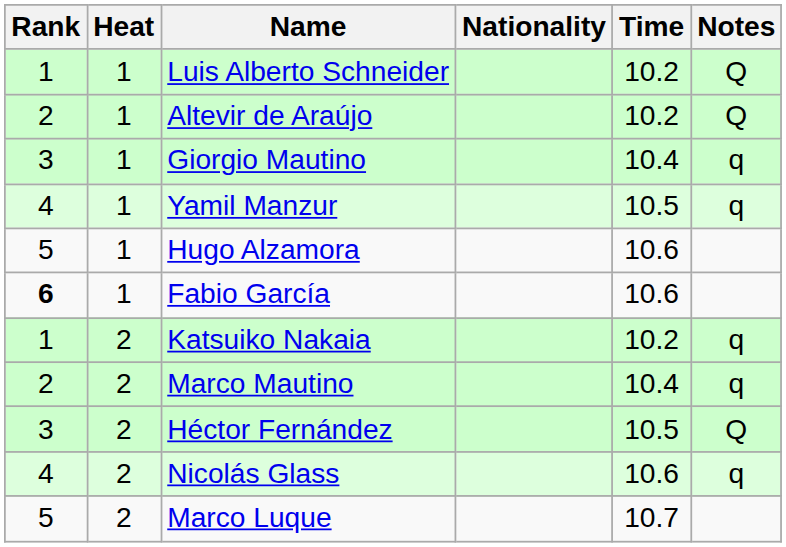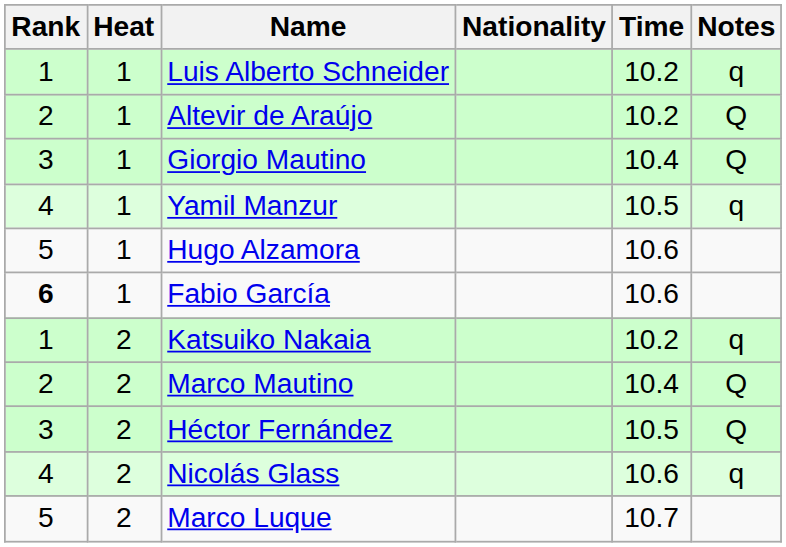 <table class="wikitable sortable" style="text-align:center">
 <tr>
 <th>Rank</th>
 <th>Heat</th>
 <th>Name</th>
 <th>Nationality</th>
 <th>Time</th>
 <th>Notes</th>
 </tr>
 <tr bgcolor=ccffcc>
 <td>1</td>
 <td>1</td>
 <td align=left><a href='#'>Luis Alberto Schneider</a></td>
 <td align=left></td>
 <td>10.2</td>
-<td>Q</td>
+<td>q</td>
 </tr>
 <tr bgcolor=ccffcc>
 <td>2</td>
 <td>1</td>
 <td align=left><a href='#'>Altevir de Araújo</a></td>
 <td align=left></td>
 <td>10.2</td>
 <td>Q</td>
 </tr>
 <tr bgcolor=ccffcc>
 <td>3</td>
 <td>1</td>
 <td align=left><a href='#'>Giorgio Mautino</a></td>
 <td align=left></td>
 <td>10.4</td>
-<td>q</td>
+<td>Q</td>
 </tr>
 <tr bgcolor=ddffdd>
 <td>4</td>
 <td>1</td>
 <td align=left><a href='#'>Yamil Manzur</a></td>
 <td align=left></td>
 <td>10.5</td>
 <td>q</td>
 </tr>
 <tr>
 <td>5</td>
 <td>1</td>
 <td align=left><a href='#'>Hugo Alzamora</a></td>
 <td align=left></td>
 <td>10.6</td>
 <td></td>
 </tr>
 <tr>
 <td><strong>6</strong></td>
 <td>1</td>
 <td align=left><a href='#'>Fabio García</a></td>
 <td align=left></td>
 <td>10.6</td>
 <td></td>
 </tr>
 <tr bgcolor=ccffcc>
 <td>1</td>
 <td>2</td>
 <td align=left><a href='#'>Katsuiko Nakaia</a></td>
 <td align=left></td>
 <td>10.2</td>
 <td>q</td>
 </tr>
 <tr bgcolor=ccffcc>
 <td>2</td>
 <td>2</td>
 <td align=left><a href='#'>Marco Mautino</a></td>
 <td align=left></td>
 <td>10.4</td>
-<td>q</td>
+<td>Q</td>
 </tr>
 <tr bgcolor=ccffcc>
 <td>3</td>
 <td>2</td>
 <td align=left><a href='#'>Héctor Fernández</a></td>
 <td align=left></td>
 <td>10.5</td>
 <td>Q</td>
 </tr>
 <tr bgcolor=ddffdd>
 <td>4</td>
 <td>2</td>
 <td align=left><a href='#'>Nicolás Glass</a></td>
 <td align=left></td>
 <td>10.6</td>
 <td>q</td>
 </tr>
 <tr>
 <td>5</td>
 <td>2</td>
 <td align=left><a href='#'>Marco Luque</a></td>
 <td align=left></td>
 <td>10.7</td>
 <td></td>
 </tr>
 </table>
